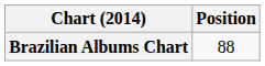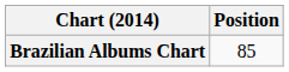 <table class="wikitable sortable plainrowheaders">
 <tr>
 <th>Chart (2014)</th>
 <th>Position</th>
 </tr>
 <tr>
 <th scope="row">Brazilian Albums Chart</th>
-<td style="text-align:center;">88</td>
+<td style="text-align:center;">85</td>
 </tr>
 </table>
